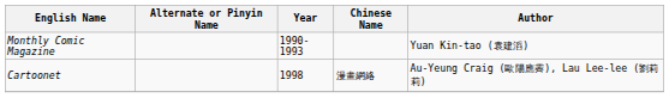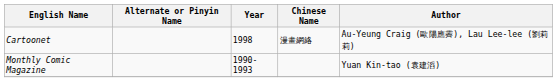 <table class="wikitable">
 <tr>
 <th>English Name</th>
 <th>Alternate or Pinyin Name</th>
 <th>Year</th>
 <th>Chinese Name</th>
 <th>Author</th>
 </tr>
 <tr>
+<td><em>Cartoonet</em></td>
+<td></td>
+<td>1998</td>
+<td>漫畫網絡</td>
+<td>Au-Yeung Craig (歐陽應霽), Lau Lee-lee (劉莉莉)</td>
+</tr>
+<tr>
 <td><em>Monthly Comic Magazine</em></td>
 <td></td>
 <td>1990-1993</td>
 <td></td>
 <td>Yuan Kin-tao (袁建滔)</td>
 </tr>
 <tr>
-<td><em>Cartoonet</em></td>
-<td></td>
-<td>1998</td>
-<td>漫畫網絡</td>
-<td>Au-Yeung Craig (歐陽應霽), Lau Lee-lee (劉莉莉)</td>
-</tr>
-<tr>
 </tr>
 </table>
